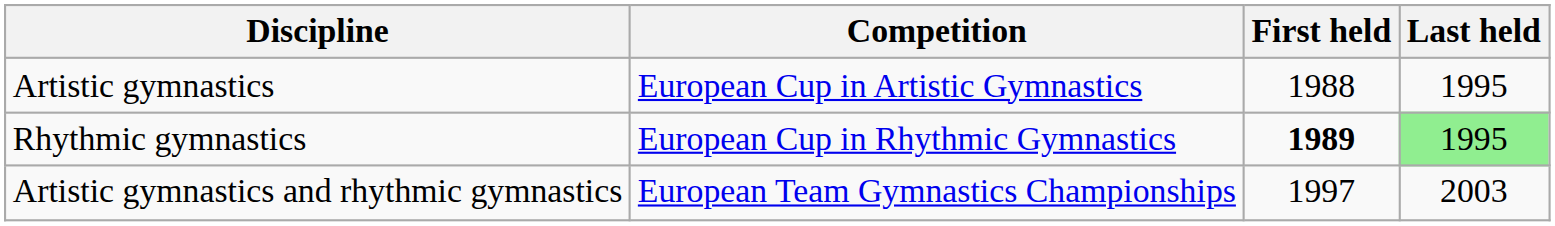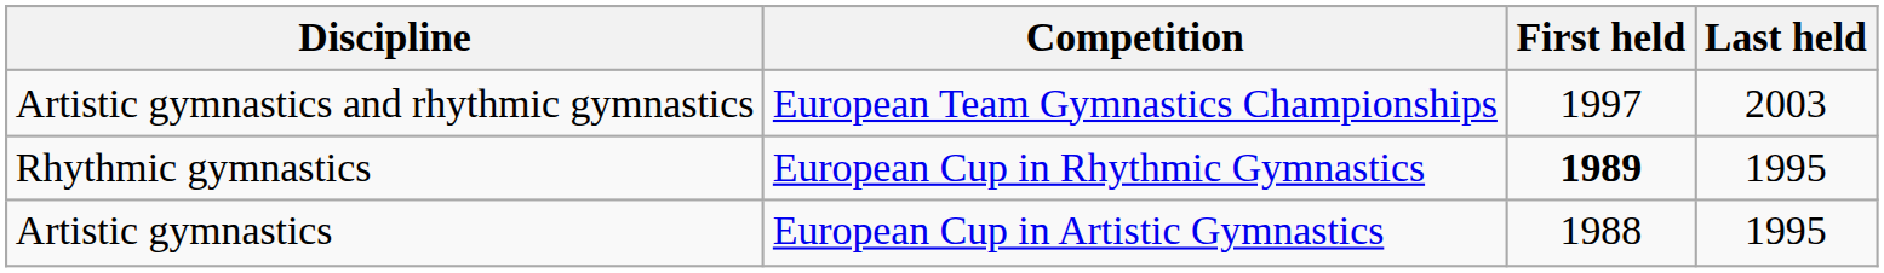 <table class="wikitable sortable">
 <tr>
 <th>Discipline</th>
 <th>Competition</th>
 <th>First held</th>
 <th>Last held</th>
 </tr>
 <tr>
+<td>Artistic gymnastics and rhythmic gymnastics</td>
+<td><a href='#'>European Team Gymnastics Championships</a></td>
+<td align=center>1997</td>
+<td align=center>2003</td>
+</tr>
+<tr>
+<td>Rhythmic gymnastics</td>
+<td><a href='#'>European Cup in Rhythmic Gymnastics</a></td>
+<td align=center><strong>1989</strong></td>
+<td align=center>1995</td>
+</tr>
+<tr>
 <td>Artistic gymnastics</td>
 <td><a href='#'>European Cup in Artistic Gymnastics</a></td>
 <td align=center>1988</td>
 <td align=center>1995</td>
 </tr>
-<tr>
-<td>Rhythmic gymnastics</td>
-<td><a href='#'>European Cup in Rhythmic Gymnastics</a></td>
-<td align=center><strong>1989</strong></td>
-<td align=center style="background: lightgreen;">1995</td>
-</tr>
-<tr>
-<td>Artistic gymnastics and rhythmic gymnastics</td>
-<td><a href='#'>European Team Gymnastics Championships</a></td>
-<td align=center>1997</td>
-<td align=center>2003</td>
-</tr>
 </table>
